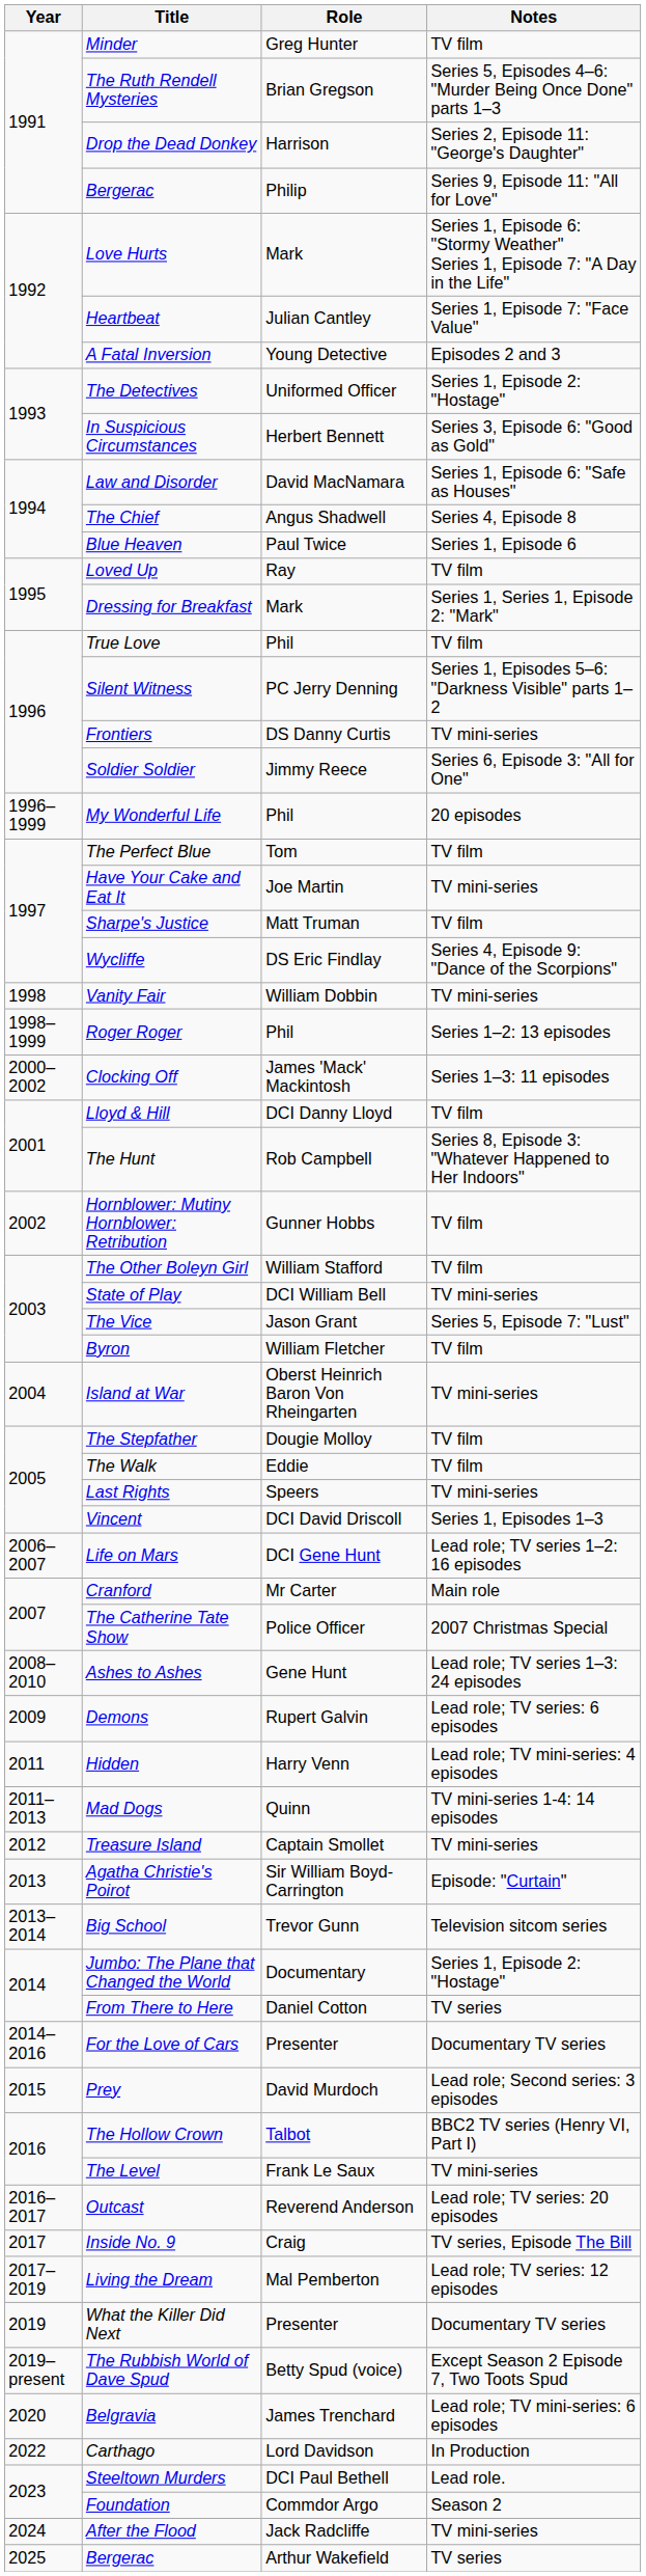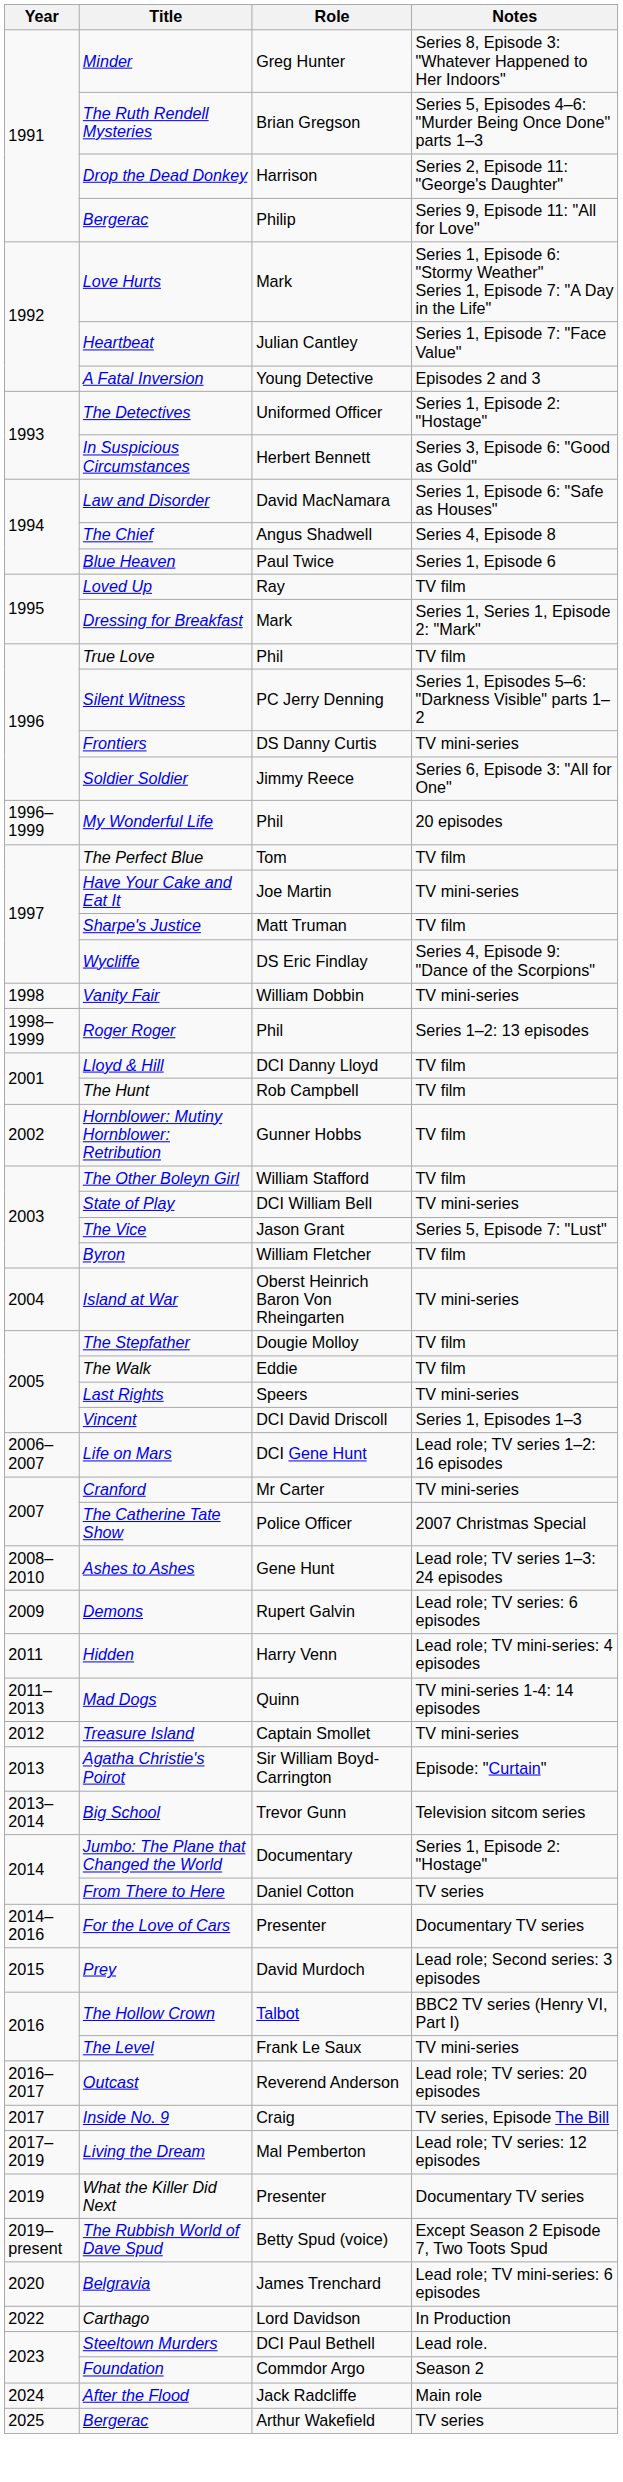 <table class="wikitable sortable">
 <tr>
 <th>Year</th>
 <th>Title</th>
 <th>Role</th>
 <th class="unsortable">Notes</th>
 </tr>
 <tr>
 <td rowspan=4>1991</td>
 <td><em><a href='#'>Minder</a></em></td>
 <td>Greg Hunter</td>
-<td>TV film</td>
+<td>Series 8, Episode 3: "Whatever Happened to Her Indoors"</td>
 </tr>
 <tr>
 <td><em><a href='#'>The Ruth Rendell Mysteries</a></em></td>
 <td>Brian Gregson</td>
 <td>Series 5, Episodes 4–6: "Murder Being Once Done" parts 1–3</td>
 </tr>
 <tr>
 <td><em><a href='#'>Drop the Dead Donkey</a></em></td>
 <td>Harrison</td>
 <td>Series 2, Episode 11: "George's Daughter"</td>
 </tr>
 <tr>
 <td><em><a href='#'>Bergerac</a></em></td>
 <td>Philip</td>
 <td>Series 9, Episode 11: "All for Love"</td>
 </tr>
 <tr>
 <td rowspan=3>1992</td>
 <td><em><a href='#'>Love Hurts</a></em></td>
 <td>Mark</td>
 <td>Series 1, Episode 6: "Stormy Weather"<br>Series 1, Episode 7: "A Day in the Life"</td>
 </tr>
 <tr>
 <td><em><a href='#'>Heartbeat</a></em></td>
 <td>Julian Cantley</td>
 <td>Series 1, Episode 7: "Face Value"</td>
 </tr>
 <tr>
 <td><em><a href='#'>A Fatal Inversion</a></em></td>
 <td>Young Detective</td>
 <td>Episodes 2 and 3</td>
 </tr>
 <tr>
 <td rowspan=2>1993</td>
 <td><em><a href='#'>The Detectives</a></em></td>
 <td>Uniformed Officer</td>
 <td>Series 1, Episode 2: "Hostage"</td>
 </tr>
 <tr>
 <td><em><a href='#'>In Suspicious Circumstances</a></em></td>
 <td>Herbert Bennett</td>
 <td>Series 3, Episode 6: "Good as Gold"</td>
 </tr>
 <tr>
 <td rowspan=3>1994</td>
 <td><em><a href='#'>Law and Disorder</a></em></td>
 <td>David MacNamara</td>
 <td>Series 1, Episode 6: "Safe as Houses"</td>
 </tr>
 <tr>
 <td><em><a href='#'>The Chief</a></em></td>
 <td>Angus Shadwell</td>
 <td>Series 4, Episode 8</td>
 </tr>
 <tr>
 <td><em><a href='#'>Blue Heaven</a></em></td>
 <td>Paul Twice</td>
 <td>Series 1, Episode 6</td>
 </tr>
 <tr>
 <td rowspan=2>1995</td>
 <td><em><a href='#'>Loved Up</a></em></td>
 <td>Ray</td>
 <td>TV film</td>
 </tr>
 <tr>
 <td><em><a href='#'>Dressing for Breakfast</a></em></td>
 <td>Mark</td>
 <td>Series 1, Series 1, Episode 2: "Mark"<br></td>
 </tr>
 <tr>
 <td rowspan=4>1996</td>
 <td><em>True Love</em></td>
 <td>Phil</td>
 <td>TV film</td>
 </tr>
 <tr>
 <td><em><a href='#'>Silent Witness</a></em></td>
 <td>PC Jerry Denning</td>
 <td>Series 1, Episodes 5–6: "Darkness Visible" parts 1–2</td>
 </tr>
 <tr>
 <td><em><a href='#'>Frontiers</a></em></td>
 <td>DS Danny Curtis</td>
 <td>TV mini-series</td>
 </tr>
 <tr>
 <td><em><a href='#'>Soldier Soldier</a></em></td>
 <td>Jimmy Reece</td>
 <td>Series 6, Episode 3: "All for One"</td>
 </tr>
 <tr>
 <td>1996–1999</td>
 <td><em><a href='#'>My Wonderful Life</a></em></td>
 <td>Phil</td>
 <td>20 episodes</td>
 </tr>
 <tr>
 <td rowspan=4>1997</td>
 <td><em>The Perfect Blue</em></td>
 <td>Tom</td>
 <td>TV film</td>
 </tr>
 <tr>
 <td><em><a href='#'>Have Your Cake and Eat It</a></em></td>
 <td>Joe Martin</td>
 <td>TV mini-series</td>
 </tr>
 <tr>
 <td><em><a href='#'>Sharpe's Justice</a></em></td>
 <td>Matt Truman</td>
 <td>TV film</td>
 </tr>
 <tr>
 <td><em><a href='#'>Wycliffe</a></em></td>
 <td>DS Eric Findlay</td>
 <td>Series 4, Episode 9: "Dance of the Scorpions"</td>
 </tr>
 <tr>
 <td>1998</td>
 <td><em><a href='#'>Vanity Fair</a></em></td>
 <td>William Dobbin</td>
 <td>TV mini-series</td>
 </tr>
 <tr>
 <td>1998–1999</td>
 <td><em><a href='#'>Roger Roger</a></em></td>
 <td>Phil</td>
 <td>Series 1–2: 13 episodes</td>
 </tr>
 <tr>
-<td>2000–2002</td>
-<td><em><a href='#'>Clocking Off</a></em></td>
-<td>James 'Mack' Mackintosh</td>
-<td>Series 1–3: 11 episodes</td>
-</tr>
-<tr>
 <td rowspan=2>2001</td>
 <td><em><a href='#'>Lloyd & Hill</a></em></td>
 <td>DCI Danny Lloyd</td>
 <td>TV film</td>
 </tr>
 <tr>
 <td><em>The Hunt</em></td>
 <td>Rob Campbell</td>
-<td>Series 8, Episode 3: "Whatever Happened to Her Indoors"</td>
+<td>TV film</td>
 </tr>
 <tr>
 <td>2002</td>
 <td><em><a href='#'>Hornblower: Mutiny</a></em><br><em><a href='#'>Hornblower: Retribution</a></em></td>
 <td>Gunner Hobbs</td>
 <td>TV film</td>
 </tr>
 <tr>
 <td rowspan=4>2003</td>
 <td><em><a href='#'>The Other Boleyn Girl</a></em></td>
 <td>William Stafford</td>
 <td>TV film</td>
 </tr>
 <tr>
 <td><em><a href='#'>State of Play</a></em></td>
 <td>DCI William Bell</td>
 <td>TV mini-series</td>
 </tr>
 <tr>
 <td><em><a href='#'>The Vice</a></em></td>
 <td>Jason Grant</td>
 <td>Series 5, Episode 7: "Lust"</td>
 </tr>
 <tr>
 <td><em><a href='#'>Byron</a></em></td>
 <td>William Fletcher</td>
 <td>TV film</td>
 </tr>
 <tr>
 <td>2004</td>
 <td><em><a href='#'>Island at War</a></em></td>
 <td>Oberst Heinrich Baron Von Rheingarten</td>
 <td>TV mini-series</td>
 </tr>
 <tr>
 <td rowspan=4>2005</td>
 <td><em><a href='#'>The Stepfather</a></em></td>
 <td>Dougie Molloy</td>
 <td>TV film</td>
 </tr>
 <tr>
 <td><em>The Walk</em></td>
 <td>Eddie</td>
 <td>TV film</td>
 </tr>
 <tr>
 <td><em><a href='#'>Last Rights</a></em></td>
 <td>Speers</td>
 <td>TV mini-series</td>
 </tr>
 <tr>
 <td><em><a href='#'>Vincent</a></em></td>
 <td>DCI David Driscoll</td>
 <td>Series 1, Episodes 1–3</td>
 </tr>
 <tr>
 <td>2006–2007</td>
 <td><em><a href='#'>Life on Mars</a></em></td>
 <td>DCI <a href='#'>Gene Hunt</a></td>
 <td>Lead role; TV series 1–2: 16 episodes</td>
 </tr>
 <tr>
 <td rowspan="2">2007</td>
 <td><em><a href='#'>Cranford</a></em></td>
 <td>Mr Carter</td>
-<td>Main role</td>
+<td>TV mini-series</td>
 </tr>
 <tr>
 <td><em><a href='#'>The Catherine Tate Show</a></em></td>
 <td>Police Officer</td>
 <td>2007 Christmas Special</td>
 </tr>
 <tr>
 <td>2008–2010</td>
 <td><em><a href='#'>Ashes to Ashes</a></em></td>
 <td>Gene Hunt</td>
 <td>Lead role;  TV series 1–3:  24 episodes</td>
 </tr>
 <tr>
 <td>2009</td>
 <td><em><a href='#'>Demons</a></em></td>
 <td>Rupert Galvin</td>
 <td>Lead role; TV series:  6 episodes</td>
 </tr>
 <tr>
 <td>2011</td>
 <td><em><a href='#'>Hidden</a></em></td>
 <td>Harry Venn</td>
 <td>Lead role;  TV mini-series:  4 episodes</td>
 </tr>
 <tr>
 <td>2011–2013</td>
 <td><em><a href='#'>Mad Dogs</a></em></td>
 <td>Quinn</td>
 <td>TV mini-series 1-4:  14 episodes</td>
 </tr>
 <tr>
 <td>2012</td>
 <td><em><a href='#'>Treasure Island</a></em></td>
 <td>Captain Smollet</td>
 <td>TV mini-series</td>
 </tr>
 <tr>
 <td>2013</td>
 <td><em><a href='#'>Agatha Christie's Poirot</a></em></td>
 <td>Sir William Boyd-Carrington</td>
 <td>Episode: "<a href='#'>Curtain</a>"</td>
 </tr>
 <tr>
 <td>2013–2014</td>
 <td><em><a href='#'>Big School</a></em></td>
 <td>Trevor Gunn</td>
 <td>Television sitcom series</td>
 </tr>
 <tr>
 <td rowspan=2>2014</td>
 <td><em><a href='#'>Jumbo: The Plane that Changed the World</a></em></td>
 <td>Documentary</td>
 <td>Series 1, Episode 2: "Hostage"</td>
 </tr>
 <tr>
 <td><em><a href='#'>From There to Here</a></em></td>
 <td>Daniel Cotton</td>
 <td>TV series</td>
 </tr>
 <tr>
 <td>2014–2016</td>
 <td><em><a href='#'>For the Love of Cars</a></em></td>
 <td>Presenter</td>
 <td>Documentary TV series</td>
 </tr>
 <tr>
 <td>2015</td>
 <td><em><a href='#'>Prey</a></em></td>
 <td>David Murdoch</td>
 <td>Lead role; Second series:  3 episodes</td>
 </tr>
 <tr>
 <td rowspan="2">2016</td>
 <td><em><a href='#'>The Hollow Crown</a></em></td>
 <td><a href='#'>Talbot</a></td>
 <td>BBC2 TV series (Henry VI, Part I)</td>
 </tr>
 <tr>
 <td><em><a href='#'>The Level</a></em></td>
 <td>Frank Le Saux</td>
 <td>TV mini-series</td>
 </tr>
 <tr>
 <td>2016–2017</td>
 <td><em><a href='#'>Outcast</a></em></td>
 <td>Reverend Anderson</td>
 <td>Lead role;  TV series:  20 episodes</td>
 </tr>
 <tr>
 <td>2017</td>
 <td><em><a href='#'>Inside No. 9</a></em></td>
 <td>Craig</td>
 <td>TV series,  Episode <a href='#'>The Bill</a></td>
 </tr>
 <tr>
 <td>2017–2019</td>
 <td><em><a href='#'>Living the Dream</a></em></td>
 <td>Mal Pemberton</td>
 <td>Lead role;  TV series:  12 episodes</td>
 </tr>
 <tr>
 <td>2019</td>
 <td><em>What the Killer Did Next</em></td>
 <td>Presenter</td>
 <td>Documentary TV series</td>
 </tr>
 <tr>
 <td>2019–present</td>
 <td><em><a href='#'>The Rubbish World of Dave Spud</a></em></td>
 <td>Betty Spud (voice)</td>
 <td>Except Season 2 Episode 7, Two Toots Spud</td>
 </tr>
 <tr>
 <td>2020</td>
 <td><em><a href='#'>Belgravia</a></em></td>
 <td>James Trenchard</td>
 <td>Lead role;  TV mini-series:  6 episodes</td>
 </tr>
 <tr>
 <td>2022</td>
 <td><em>Carthago</em></td>
 <td>Lord Davidson</td>
 <td>In Production</td>
 </tr>
 <tr>
 <td rowspan="2">2023</td>
 <td><em><a href='#'>Steeltown Murders</a></em></td>
 <td>DCI Paul Bethell</td>
 <td>Lead role.</td>
 </tr>
 <tr>
 <td><em><a href='#'>Foundation</a></em></td>
 <td>Commdor Argo</td>
 <td>Season 2</td>
 </tr>
 <tr>
 <td>2024</td>
 <td><em><a href='#'>After the Flood</a></em></td>
 <td>Jack Radcliffe</td>
-<td>TV mini-series</td>
+<td>Main role</td>
 </tr>
 <tr>
 <td>2025</td>
 <td><em><a href='#'>Bergerac</a></em></td>
 <td>Arthur Wakefield</td>
 <td>TV series</td>
 </tr>
 </table>
